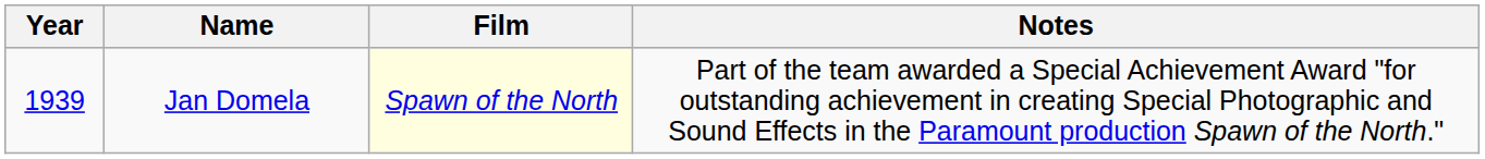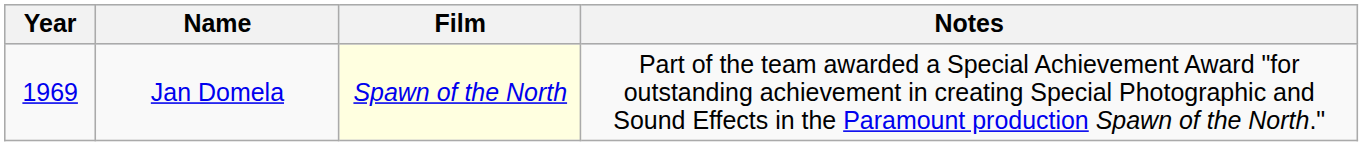 <table class="wikitable" style="text-align: center">
 <tr ---- bgcolor="#ebf5ff">
 <th width="055">Year</th>
 <th width="175">Name</th>
 <th width="175">Film</th>
 <th width="600">Notes</th>
 </tr>
 <tr>
-<td><a href='#'>1939</a></td>
+<td><a href='#'>1969</a></td>
 <td><a href='#'>Jan Domela</a></td>
 <td style="background: lightyellow;"><em><a href='#'>Spawn of the North</a></em></td>
 <td>Part of the team awarded a Special Achievement Award "for outstanding achievement in creating Special Photographic and Sound Effects in the <a href='#'>Paramount production</a> <em>Spawn of the North</em>."</td>
 </tr>
 </table>
